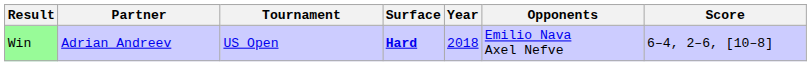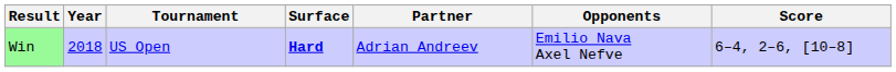 <table class="wikitable" style=font-size:97%>
 <tr>
 <th>Result</th>
-<th width=150>Partner</th>
+<th>Year</th>
 <th width=150>Tournament</th>
 <th>Surface</th>
-<th>Year</th>
+<th width=150>Partner</th>
 <th width=150>Opponents</th>
 <th width=150>Score</th>
 </tr>
 <tr style="background:#ccccff;">
 <td bgcolor=98fb98>Win</td>
-<td> <a href='#'>Adrian Andreev</a></td>
+<td><a href='#'>2018</a></td>
 <td><a href='#'>US Open</a></td>
 <td><strong><a href='#'>Hard</a></strong></td>
-<td><a href='#'>2018</a></td>
+<td> <a href='#'>Adrian Andreev</a></td>
 <td> <a href='#'>Emilio Nava</a><br> Axel Nefve</td>
 <td>6–4, 2–6, [10–8]</td>
 </tr>
 </table>
